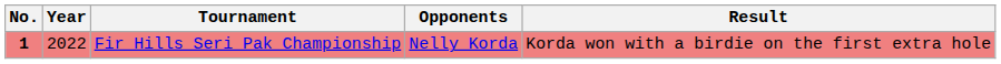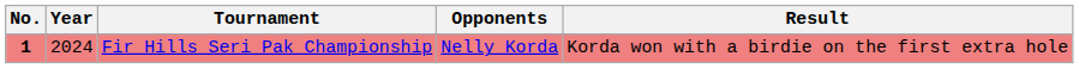 <table class="wikitable" style="font-size:95%;">
 <tr>
 <th>No.</th>
 <th>Year</th>
 <th>Tournament</th>
 <th>Opponents</th>
 <th>Result</th>
 </tr>
 <tr style="background:#F08080;">
 <td align=center><strong>1</strong></td>
-<td align=center>2022</td>
+<td align=center>2024</td>
 <td><a href='#'>Fir Hills Seri Pak Championship</a></td>
 <td> <a href='#'>Nelly Korda</a></td>
 <td>Korda won with a birdie on the first extra hole</td>
 </tr>
 </table>
